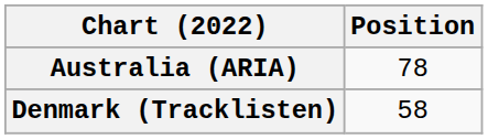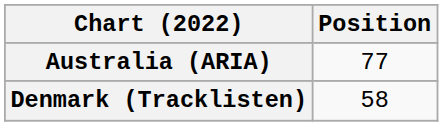 <table class="wikitable sortable plainrowheaders" style="text-align:center">
 <tr>
 <th scope="col">Chart (2022)</th>
 <th scope="col">Position</th>
 </tr>
 <tr>
 <th scope="row">Australia (ARIA)</th>
-<td>78</td>
+<td>77</td>
 </tr>
 <tr>
 <th scope="row">Denmark (Tracklisten)</th>
 <td>58</td>
 </tr>
 </table>
